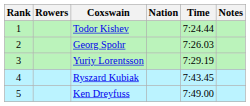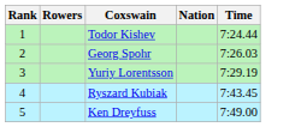 <table class="wikitable sortable" style="text-align:center">
 <tr>
 <th>Rank</th>
 <th>Rowers</th>
 <th>Coxswain</th>
 <th>Nation</th>
 <th>Time</th>
-<th>Notes</th>
 </tr>
 <tr bgcolor=bbf3bb>
 <td>1</td>
 <td align=left data-sort-value="Khristov, Rumen"></td>
 <td align=left data-sort-value="Kishev, Todor"><a href='#'>Todor Kishev</a></td>
 <td align=left></td>
 <td>7:24.44</td>
-<td></td>
 </tr>
 <tr bgcolor=bbf3bb>
 <td>2</td>
 <td align=left data-sort-value="Jährling, Harald"></td>
 <td align=left data-sort-value="Spohr, Georg"><a href='#'>Georg Spohr</a></td>
 <td align=left></td>
 <td>7:26.03</td>
-<td></td>
 </tr>
 <tr bgcolor=bbf3bb>
 <td>3</td>
 <td align=left data-sort-value="Bekhterev, Dmitry"></td>
 <td align=left data-sort-value="Lorentsson, Yuriy"><a href='#'>Yuriy Lorentsson</a></td>
 <td align=left></td>
 <td>7:29.19</td>
-<td></td>
 </tr>
 <tr bgcolor=bbf3ff>
 <td>4</td>
 <td align=left data-sort-value="Stadniuk, Ryszard"></td>
 <td align=left data-sort-value="Kubiak, Ryszard"><a href='#'>Ryszard Kubiak</a></td>
 <td align=left></td>
 <td>7:43.45</td>
-<td></td>
 </tr>
 <tr bgcolor=bbf3ff>
 <td>5</td>
 <td align=left data-sort-value="Matthews, John"></td>
 <td align=left data-sort-value="Dreyfuss, Ken"><a href='#'>Ken Dreyfuss</a></td>
 <td align=left></td>
 <td>7:49.00</td>
-<td></td>
 </tr>
 </table>
